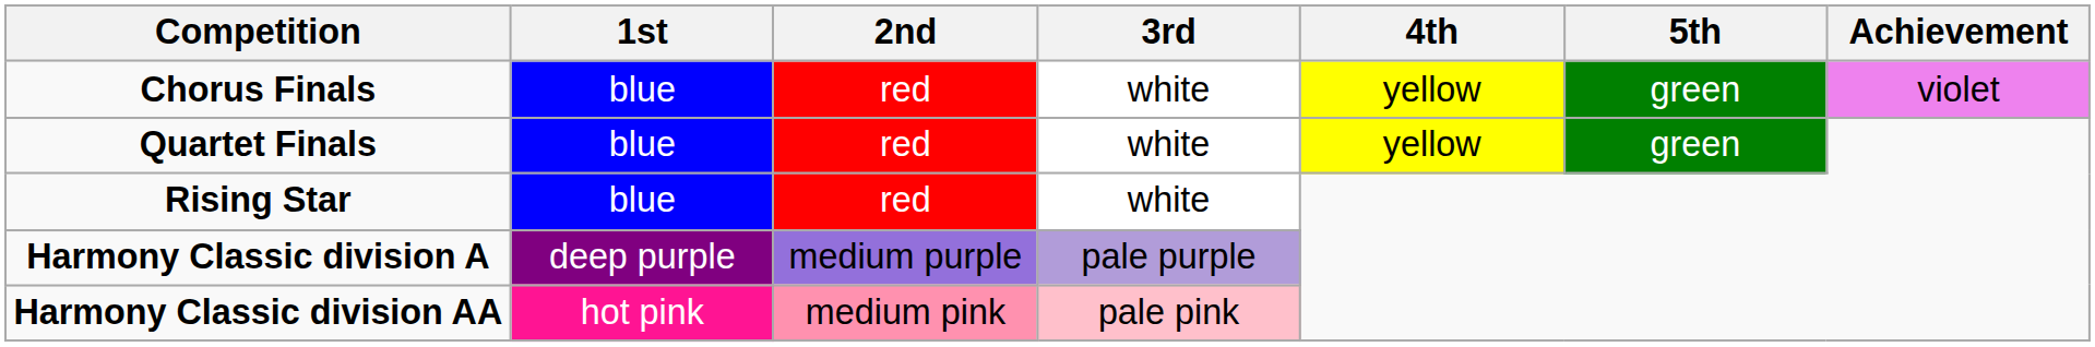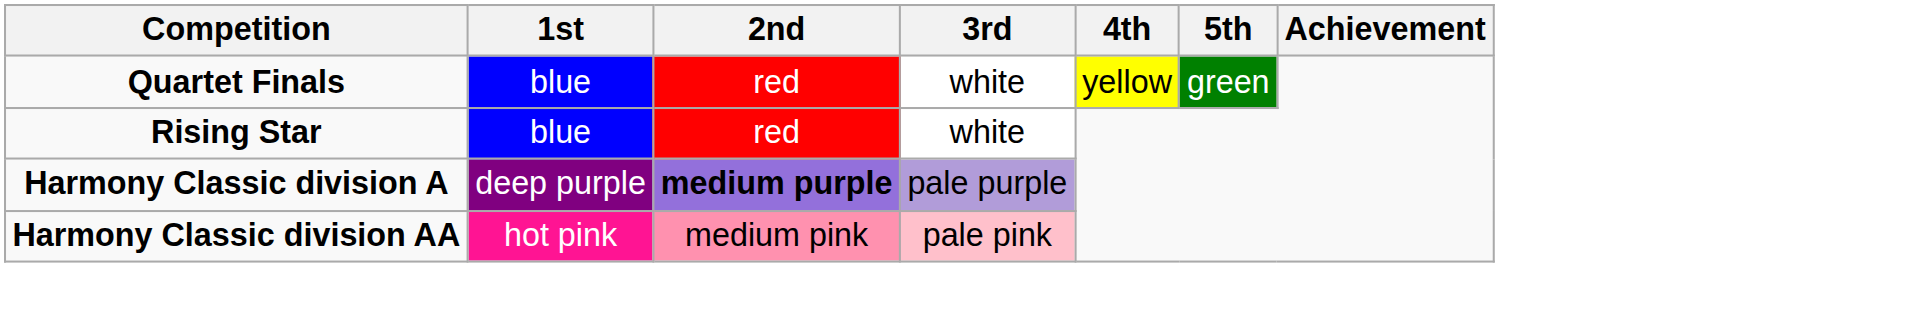 <table class="wikitable" style="text-align:center;">
 <tr>
 <th>Competition</th>
 <th>1st</th>
 <th>2nd</th>
 <th>3rd</th>
 <th>4th</th>
 <th>5th</th>
 <th>Achievement</th>
-</tr>
-<tr>
-<td><strong>Chorus Finals</strong></td>
-<td style="background: blue; width:7em; color:#fff;">blue</td>
-<td style="background: red; width:7em; color:#fff;">red</td>
-<td style="background: white; width:7em;">white</td>
-<td style="background: yellow; width:7em;">yellow</td>
-<td style="background: green; width:7em; color:#fff;">green</td>
-<td style="background: violet; width:7em;">violet</td>
 </tr>
 <tr>
 <td><strong>Quartet Finals</strong></td>
 <td style="background: blue; color:#fff;">blue</td>
 <td style="background: red; color:#fff;">red</td>
 <td style="background: white;">white</td>
 <td style="background: yellow;">yellow</td>
 <td style="background: green; color:#fff;">green</td>
 </tr>
 <tr>
 <td><strong>Rising Star</strong></td>
 <td style="background: blue; color:#fff;">blue</td>
 <td style="background: red; color:#fff;">red</td>
 <td style="background: white;">white</td>
 </tr>
 <tr>
 <td><strong>Harmony Classic division A</strong></td>
 <td style="background: #800080; color:#fff;">deep purple</td>
-<td style="background: #9370DB;">medium purple</td>
+<td style="background: #9370DB;"><strong>medium purple</strong></td>
 <td style="background: #B19CD9;">pale purple</td>
 </tr>
 <tr>
 <td><strong>Harmony Classic division AA</strong></td>
 <td style="background: #FF1493; color:#fff;">hot pink</td>
 <td style="background: #FF91AF;">medium pink</td>
 <td style="background: pink;">pale pink</td>
 </tr>
 </table>
